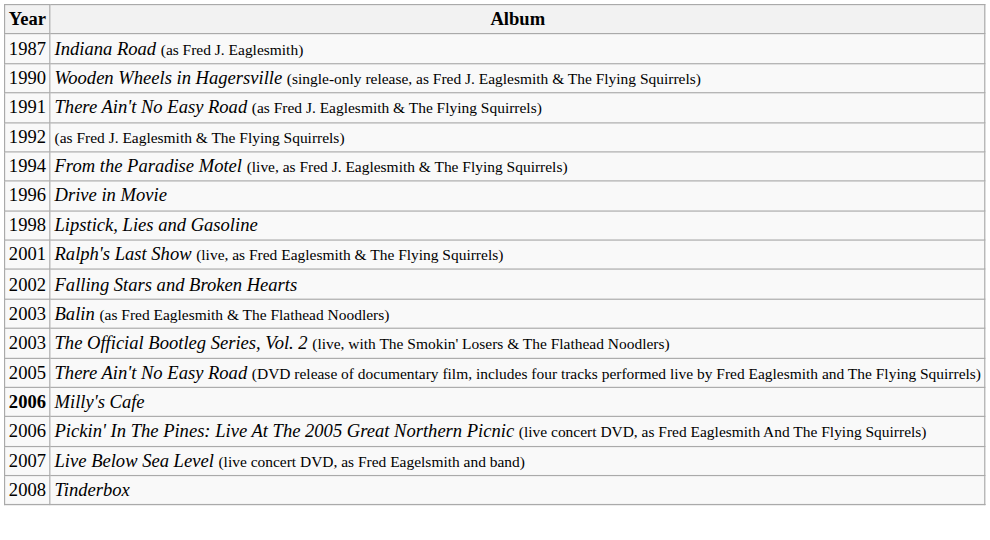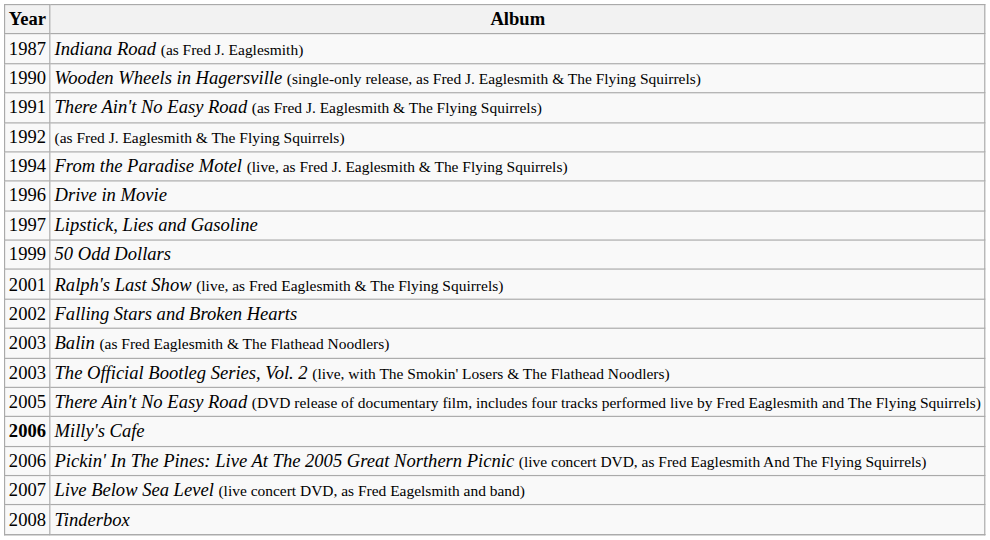 <table class="wikitable">
 <tr>
 <th>Year</th>
 <th>Album</th>
 </tr>
 <tr>
 <td>1987</td>
 <td><em>Indiana Road</em> <small>(as Fred J. Eaglesmith)</small></td>
 </tr>
 <tr>
 <td>1990</td>
 <td><em>Wooden Wheels in Hagersville</em> <small>(single-only release, as Fred J. Eaglesmith & The Flying Squirrels)</small></td>
 </tr>
 <tr>
 <td>1991</td>
 <td><em>There Ain't No Easy Road</em> <small>(as Fred J. Eaglesmith & The Flying Squirrels)</small></td>
 </tr>
 <tr>
 <td>1992</td>
 <td><em></em> <small>(as Fred J. Eaglesmith & The Flying Squirrels)</small></td>
 </tr>
 <tr>
 <td>1994</td>
 <td><em>From the Paradise Motel</em> <small>(live, as Fred J. Eaglesmith & The Flying Squirrels)</small></td>
 </tr>
 <tr>
 <td>1996</td>
 <td><em>Drive in Movie</em></td>
 </tr>
 <tr>
-<td>1998</td>
+<td>1997</td>
 <td><em>Lipstick, Lies and Gasoline</em></td>
+</tr>
+<tr>
+<td>1999</td>
+<td><em>50 Odd Dollars</em></td>
 </tr>
 <tr>
 <td>2001</td>
 <td><em>Ralph's Last Show</em> <small>(live, as Fred Eaglesmith & The Flying Squirrels)</small></td>
 </tr>
 <tr>
 <td>2002</td>
 <td><em>Falling Stars and Broken Hearts</em></td>
 </tr>
 <tr>
 <td>2003</td>
 <td><em>Balin</em> <small>(as Fred Eaglesmith & The Flathead Noodlers)</small></td>
 </tr>
 <tr>
 <td>2003</td>
 <td><em>The Official Bootleg Series, Vol. 2</em> <small>(live, with The Smokin' Losers & The Flathead Noodlers)</small></td>
 </tr>
 <tr>
 <td>2005</td>
 <td><em>There Ain't No Easy Road</em> <small>(DVD release of documentary film, includes four tracks performed live by Fred Eaglesmith and The Flying Squirrels)</small></td>
 </tr>
 <tr>
 <td><strong>2006</strong></td>
 <td><em>Milly's Cafe</em></td>
 </tr>
 <tr>
 <td>2006</td>
 <td><em>Pickin' In The Pines: Live At The 2005 Great Northern Picnic</em> <small>(live concert DVD, as Fred Eaglesmith And The Flying Squirrels)</small></td>
 </tr>
 <tr>
 <td>2007</td>
 <td><em>Live Below Sea Level</em> <small>(live concert DVD, as Fred Eagelsmith and band)</small></td>
 </tr>
 <tr>
 <td>2008</td>
 <td><em>Tinderbox</em></td>
 </tr>
 <tr>
 </tr>
 </table>
